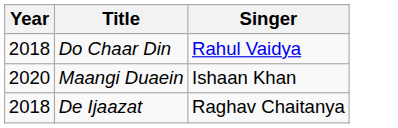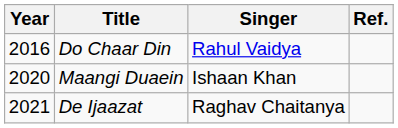 <table class="wikitable">
 <tr>
 <th>Year</th>
 <th>Title</th>
 <th>Singer</th>
+<th>Ref.</th>
 </tr>
 <tr>
-<td>2018</td>
+<td>2016</td>
 <td><em>Do Chaar Din</em></td>
 <td><a href='#'>Rahul Vaidya</a></td>
+<td></td>
 </tr>
 <tr>
 <td>2020</td>
 <td><em>Maangi Duaein</em></td>
 <td>Ishaan Khan</td>
+<td></td>
 </tr>
 <tr>
-<td>2018</td>
+<td>2021</td>
 <td><em>De Ijaazat</em></td>
 <td>Raghav Chaitanya</td>
+<td></td>
 </tr>
 </table>
